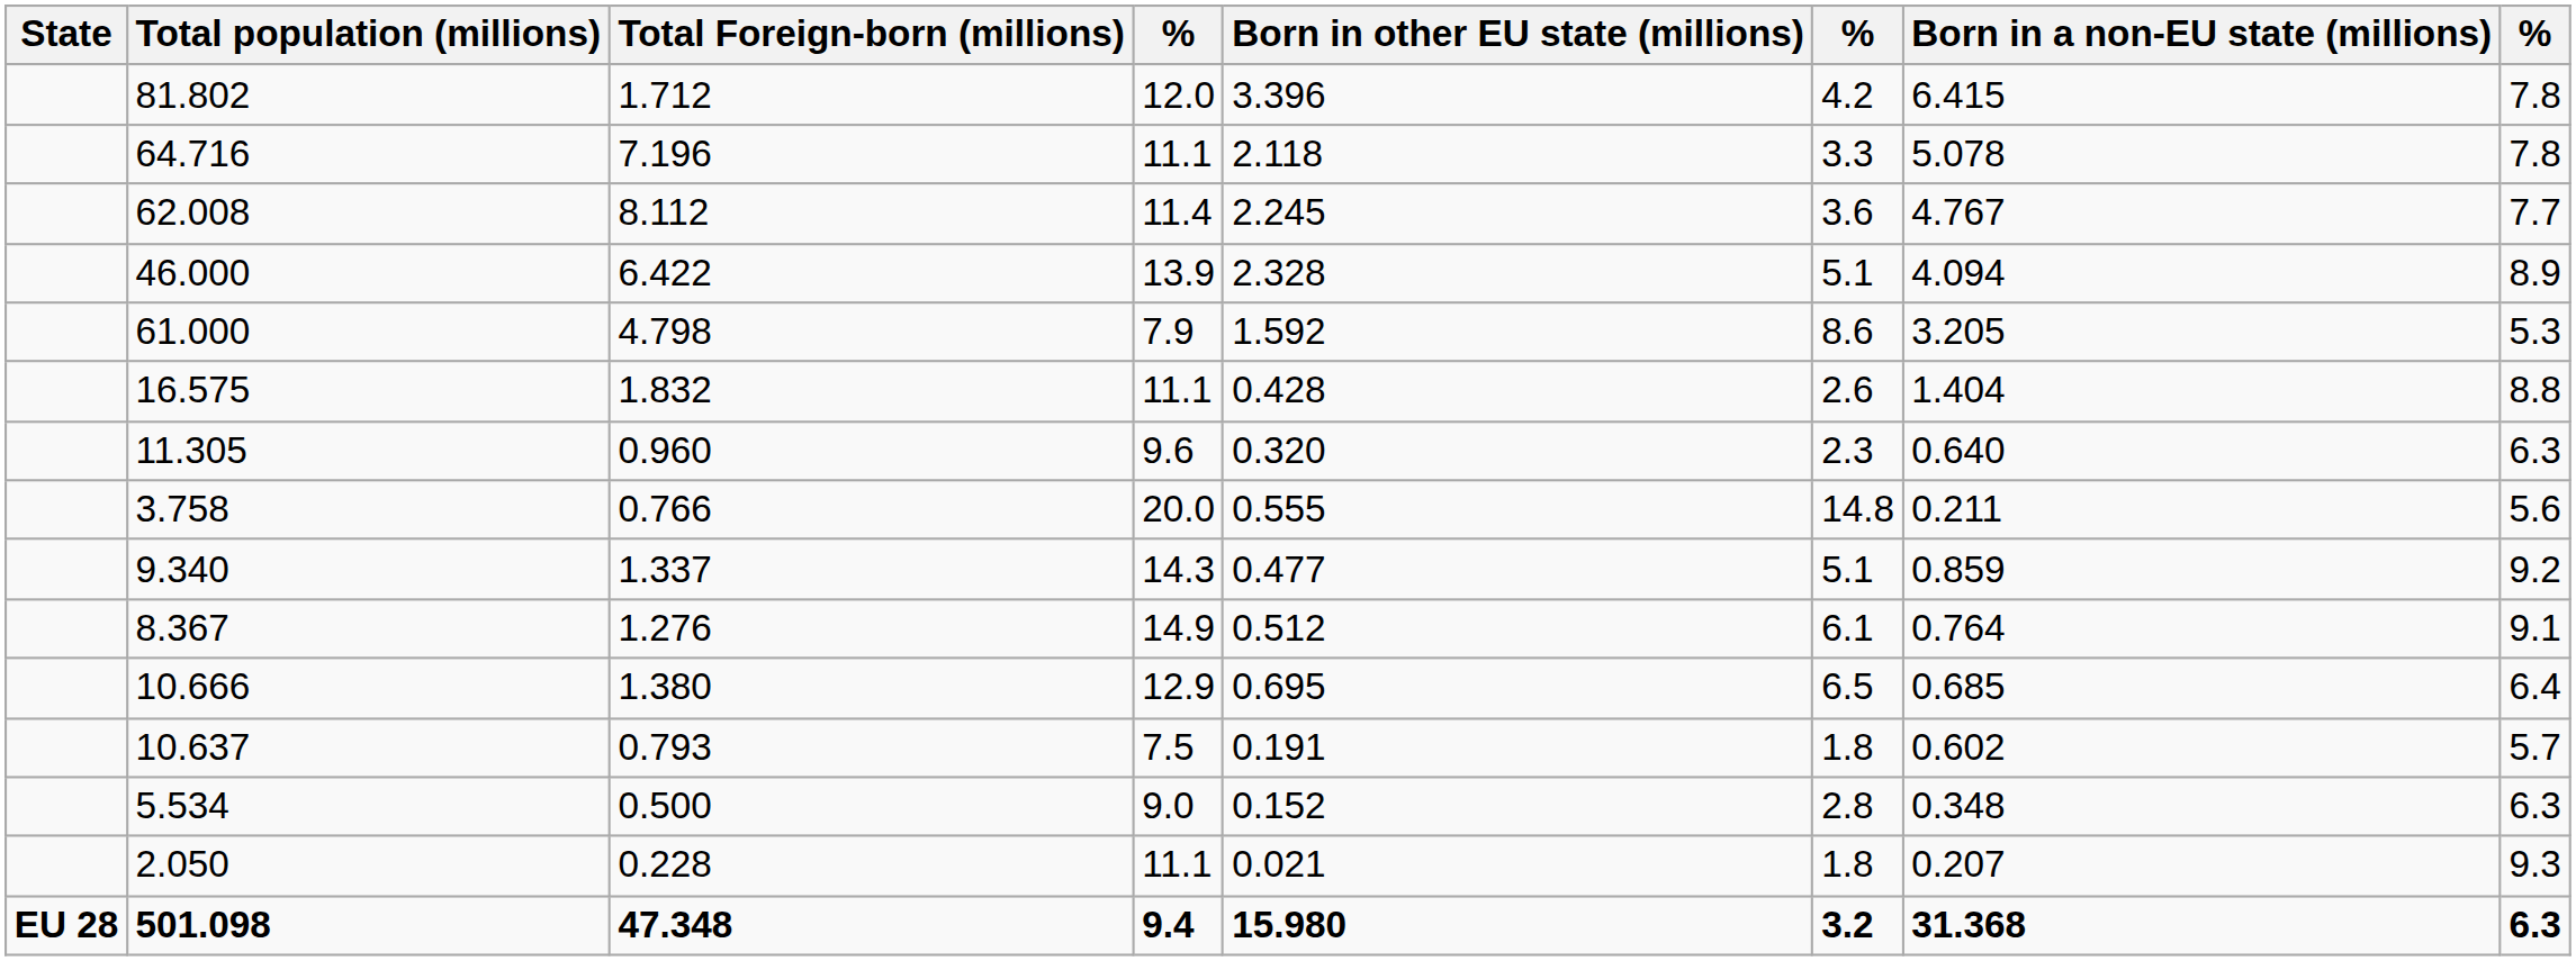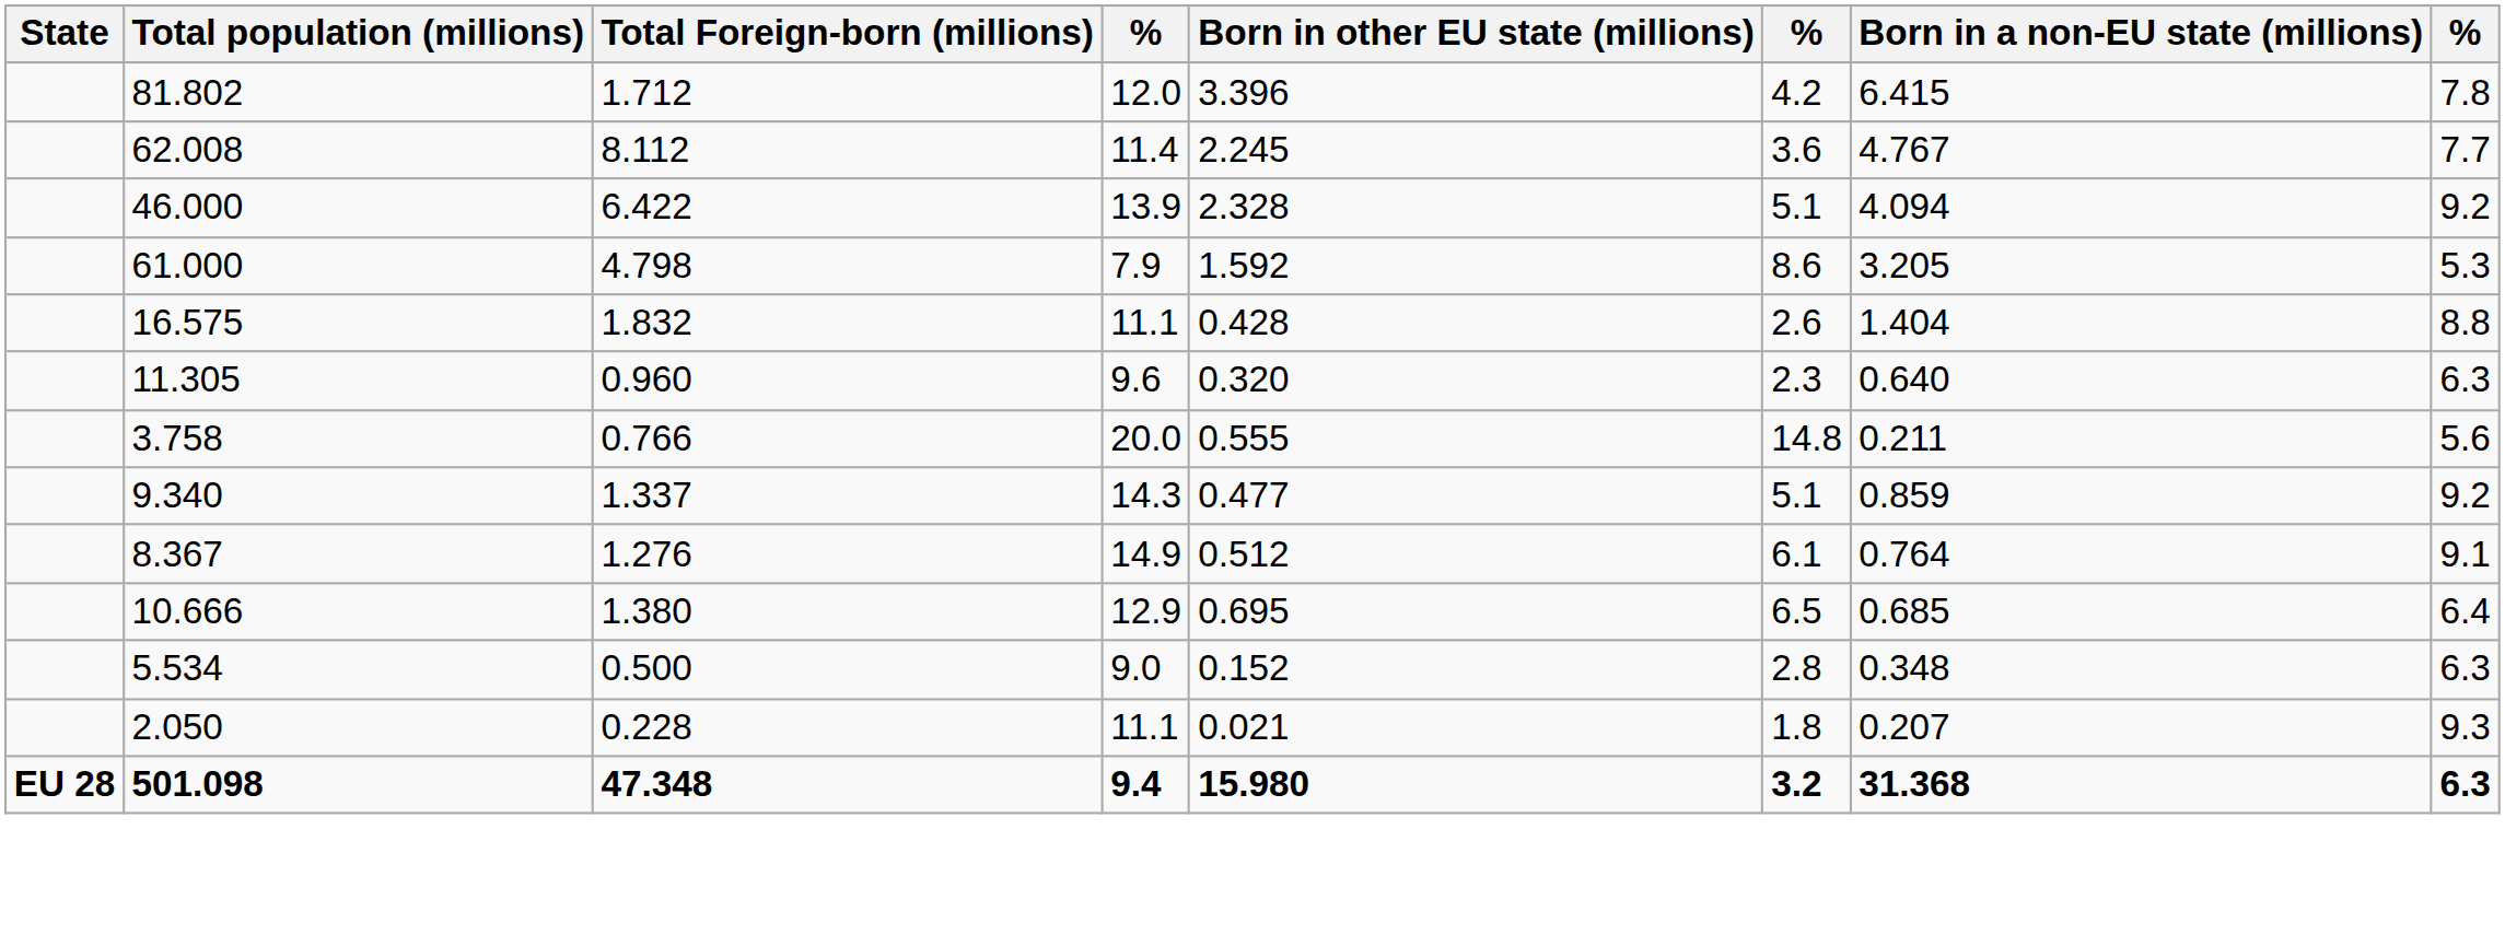 <table class="wikitable sortable">
 <tr>
 <th>State</th>
 <th>Total population (millions)</th>
 <th>Total Foreign-born (millions)</th>
 <th>%</th>
 <th>Born in other EU state (millions)</th>
 <th>%</th>
 <th>Born in a non-EU state (millions)</th>
 <th>%</th>
 </tr>
 <tr>
 <td></td>
 <td>81.802</td>
 <td>1.712</td>
 <td>12.0</td>
 <td>3.396</td>
 <td>4.2</td>
 <td>6.415</td>
 <td>7.8</td>
 </tr>
 <tr>
 <td></td>
-<td>64.716</td>
-<td>7.196</td>
-<td>11.1</td>
-<td>2.118</td>
-<td>3.3</td>
-<td>5.078</td>
-<td>7.8</td>
-</tr>
-<tr>
-<td></td>
 <td>62.008</td>
 <td>8.112</td>
 <td>11.4</td>
 <td>2.245</td>
 <td>3.6</td>
 <td>4.767</td>
 <td>7.7</td>
 </tr>
 <tr>
 <td></td>
 <td>46.000</td>
 <td>6.422</td>
 <td>13.9</td>
 <td>2.328</td>
 <td>5.1</td>
 <td>4.094</td>
-<td>8.9</td>
+<td>9.2</td>
 </tr>
 <tr>
 <td></td>
 <td>61.000</td>
 <td>4.798</td>
 <td>7.9</td>
 <td>1.592</td>
 <td>8.6</td>
 <td>3.205</td>
 <td>5.3</td>
 </tr>
 <tr>
 <td></td>
 <td>16.575</td>
 <td>1.832</td>
 <td>11.1</td>
 <td>0.428</td>
 <td>2.6</td>
 <td>1.404</td>
 <td>8.8</td>
 </tr>
 <tr>
 <td></td>
 <td>11.305</td>
 <td>0.960</td>
 <td>9.6</td>
 <td>0.320</td>
 <td>2.3</td>
 <td>0.640</td>
 <td>6.3</td>
 </tr>
 <tr>
 <td></td>
 <td>3.758</td>
 <td>0.766</td>
 <td>20.0</td>
 <td>0.555</td>
 <td>14.8</td>
 <td>0.211</td>
 <td>5.6</td>
 </tr>
 <tr>
 <td></td>
 <td>9.340</td>
 <td>1.337</td>
 <td>14.3</td>
 <td>0.477</td>
 <td>5.1</td>
 <td>0.859</td>
 <td>9.2</td>
 </tr>
 <tr>
 <td></td>
 <td>8.367</td>
 <td>1.276</td>
 <td>14.9</td>
 <td>0.512</td>
 <td>6.1</td>
 <td>0.764</td>
 <td>9.1</td>
 </tr>
 <tr>
 <td></td>
 <td>10.666</td>
 <td>1.380</td>
 <td>12.9</td>
 <td>0.695</td>
 <td>6.5</td>
 <td>0.685</td>
 <td>6.4</td>
 </tr>
 <tr>
 <td></td>
-<td>10.637</td>
-<td>0.793</td>
-<td>7.5</td>
-<td>0.191</td>
-<td>1.8</td>
-<td>0.602</td>
-<td>5.7</td>
-</tr>
-<tr>
-<td></td>
 <td>5.534</td>
 <td>0.500</td>
 <td>9.0</td>
 <td>0.152</td>
 <td>2.8</td>
 <td>0.348</td>
 <td>6.3</td>
 </tr>
 <tr>
 <td></td>
 <td>2.050</td>
 <td>0.228</td>
 <td>11.1</td>
 <td>0.021</td>
 <td>1.8</td>
 <td>0.207</td>
 <td>9.3</td>
 </tr>
 <tr class="sortbottom">
 <td><strong>EU 28</strong></td>
 <td><strong>501.098</strong></td>
 <td><strong>47.348</strong></td>
 <td><strong>9.4</strong></td>
 <td><strong>15.980</strong></td>
 <td><strong>3.2</strong></td>
 <td><strong>31.368</strong></td>
 <td><strong>6.3</strong></td>
 </tr>
 </table>
